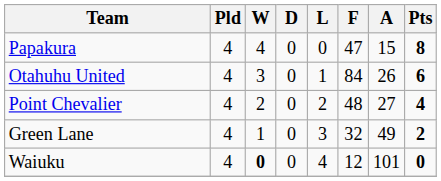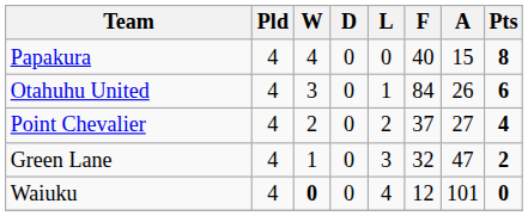 <table class="wikitable" style="text-align:center;">
 <tr>
 <th width=175>Team</th>
 <th width=20 abbr="Played">Pld</th>
 <th width=20 abbr="Won">W</th>
 <th width=20 abbr="Drawn">D</th>
 <th width=20 abbr="Lost">L</th>
 <th width=20 abbr="For">F</th>
 <th width=20 abbr="Against">A</th>
 <th width=20 abbr="Points">Pts</th>
 </tr>
 <tr>
 <td style="text-align:left;"><a href='#'>Papakura</a></td>
 <td>4</td>
 <td>4</td>
 <td>0</td>
 <td>0</td>
-<td>47</td>
+<td>40</td>
 <td>15</td>
 <td><strong>8</strong></td>
 </tr>
 <tr>
 <td style="text-align:left;"><a href='#'>Otahuhu United</a></td>
 <td>4</td>
 <td>3</td>
 <td>0</td>
 <td>1</td>
 <td>84</td>
 <td>26</td>
 <td><strong>6</strong></td>
 </tr>
 <tr>
 <td style="text-align:left;"><a href='#'>Point Chevalier</a></td>
 <td>4</td>
 <td>2</td>
 <td>0</td>
 <td>2</td>
-<td>48</td>
+<td>37</td>
 <td>27</td>
 <td><strong>4</strong></td>
 </tr>
 <tr>
 <td style="text-align:left;">Green Lane</td>
 <td>4</td>
 <td>1</td>
 <td>0</td>
 <td>3</td>
 <td>32</td>
-<td>49</td>
+<td>47</td>
 <td><strong>2</strong></td>
 </tr>
 <tr>
 <td style="text-align:left;">Waiuku</td>
 <td>4</td>
 <td><strong>0</strong></td>
 <td>0</td>
 <td>4</td>
 <td>12</td>
 <td>101</td>
 <td><strong>0</strong></td>
 </tr>
 <tr>
 </tr>
 </table>
